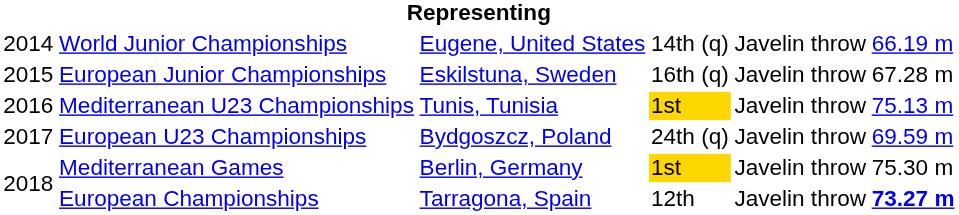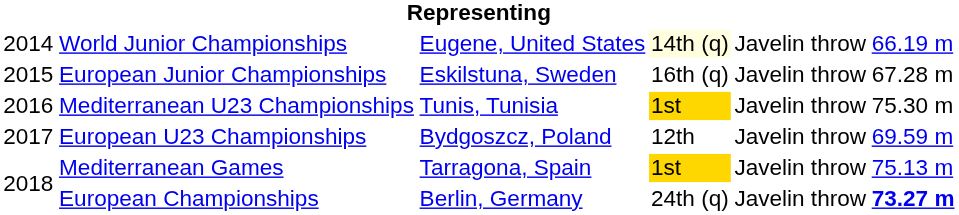 <table>
 <tr>
 <th colspan="6">Representing </th>
 </tr>
 <tr>
 <td>2014</td>
 <td><a href='#'>World Junior Championships</a></td>
 <td><a href='#'>Eugene, United States</a></td>
-<td>14th (q)</td>
+<td style="background: lightyellow;">14th (q)</td>
 <td>Javelin throw</td>
 <td><a href='#'>66.19 m</a></td>
 </tr>
 <tr>
 <td>2015</td>
 <td><a href='#'>European Junior Championships</a></td>
 <td><a href='#'>Eskilstuna, Sweden</a></td>
 <td>16th (q)</td>
 <td>Javelin throw</td>
 <td>67.28 m</td>
 </tr>
 <tr>
 <td>2016</td>
 <td><a href='#'>Mediterranean U23 Championships</a></td>
 <td><a href='#'>Tunis, Tunisia</a></td>
 <td bgcolor=gold>1st</td>
 <td>Javelin throw</td>
-<td><a href='#'>75.13 m</a></td>
+<td>75.30 m</td>
 </tr>
 <tr>
 <td>2017</td>
 <td><a href='#'>European U23 Championships</a></td>
 <td><a href='#'>Bydgoszcz, Poland</a></td>
-<td>24th (q)</td>
+<td>12th</td>
 <td>Javelin throw</td>
 <td><a href='#'>69.59 m</a></td>
 </tr>
 <tr>
 <td rowspan=2>2018</td>
 <td><a href='#'>Mediterranean Games</a></td>
-<td><a href='#'>Berlin, Germany</a></td>
+<td><a href='#'>Tarragona, Spain</a></td>
 <td bgcolor=gold>1st</td>
 <td>Javelin throw</td>
-<td>75.30 m</td>
+<td><a href='#'>75.13 m</a></td>
 </tr>
 <tr>
 <td><a href='#'>European Championships</a></td>
-<td><a href='#'>Tarragona, Spain</a></td>
-<td>12th</td>
+<td><a href='#'>Berlin, Germany</a></td>
+<td>24th (q)</td>
 <td>Javelin throw</td>
 <td><strong><a href='#'>73.27 m</a></strong></td>
 </tr>
 </table>
